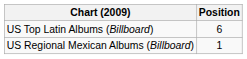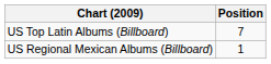 <table class="wikitable sortable">
 <tr>
 <th>Chart (2009)</th>
 <th>Position</th>
 </tr>
 <tr>
 <td>US Top Latin Albums (<em>Billboard</em>)</td>
-<td style="text-align:center;">6</td>
+<td style="text-align:center;">7</td>
 </tr>
 <tr>
 <td>US Regional Mexican Albums (<em>Billboard</em>)</td>
 <td style="text-align:center;">1</td>
 </tr>
 </table>
